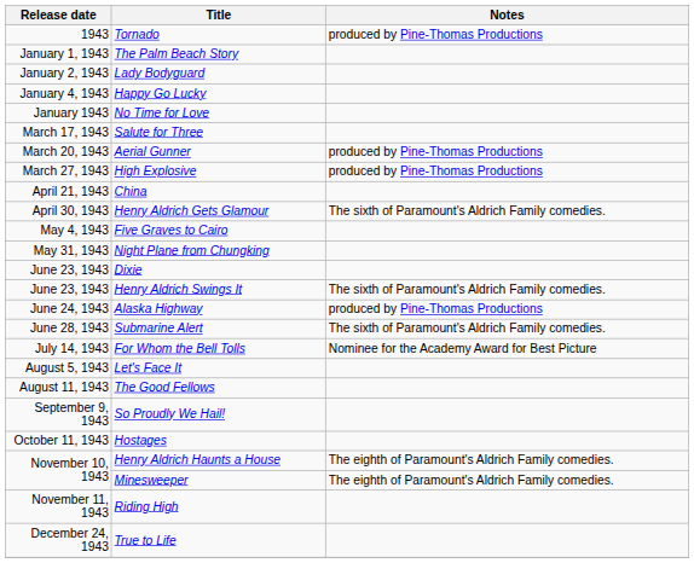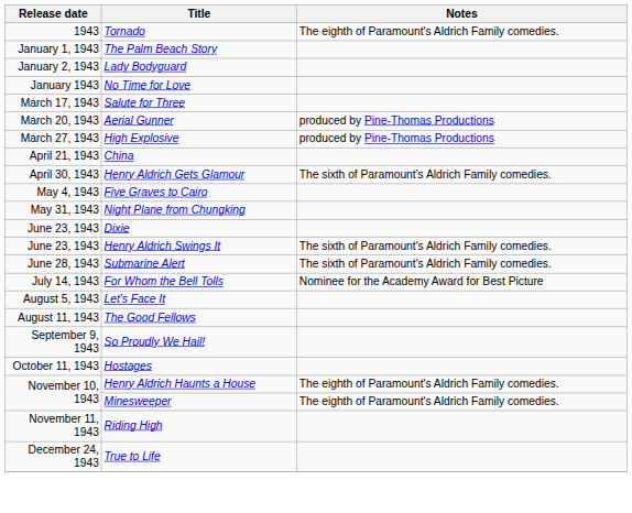 <table class="wikitable sortable" style="width:100%;">
 <tr>
 <th scope="col" style="width:130px;">Release date</th>
 <th>Title</th>
 <th>Notes</th>
 </tr>
 <tr>
 <td style="text-align:right;">1943</td>
 <td><em><a href='#'>Tornado</a></em></td>
-<td>produced by <a href='#'>Pine-Thomas Productions</a></td>
+<td>The eighth of Paramount's Aldrich Family comedies.</td>
 </tr>
 <tr>
 <td style="text-align:right;">January 1, 1943</td>
 <td><em><a href='#'>The Palm Beach Story</a></em></td>
 <td></td>
 </tr>
 <tr>
 <td style="text-align:right;">January 2, 1943</td>
 <td><em><a href='#'>Lady Bodyguard</a></em></td>
-<td></td>
-</tr>
-<tr>
-<td style="text-align:right;">January 4, 1943</td>
-<td><em><a href='#'>Happy Go Lucky</a></em></td>
 <td></td>
 </tr>
 <tr>
 <td style="text-align:right;">January 1943</td>
 <td><em><a href='#'>No Time for Love</a></em></td>
 <td></td>
 </tr>
 <tr>
 <td style="text-align:right;">March 17, 1943</td>
 <td><em><a href='#'>Salute for Three</a></em></td>
 <td></td>
 </tr>
 <tr>
 <td style="text-align:right;">March 20, 1943</td>
 <td><em><a href='#'>Aerial Gunner</a></em></td>
 <td>produced by <a href='#'>Pine-Thomas Productions</a></td>
 </tr>
 <tr>
 <td style="text-align:right;">March 27, 1943</td>
 <td><em><a href='#'>High Explosive</a></em></td>
 <td>produced by <a href='#'>Pine-Thomas Productions</a></td>
 </tr>
 <tr>
 <td style="text-align:right;">April 21, 1943</td>
 <td><em><a href='#'>China</a></em></td>
 <td></td>
 </tr>
 <tr>
 <td style="text-align:right;">April 30, 1943</td>
 <td><em><a href='#'>Henry Aldrich Gets Glamour</a></em></td>
 <td>The sixth of Paramount's Aldrich Family comedies.</td>
 </tr>
 <tr>
 <td style="text-align:right;">May 4, 1943</td>
 <td><em><a href='#'>Five Graves to Cairo</a></em></td>
 <td></td>
 </tr>
 <tr>
 <td style="text-align:right;">May 31, 1943</td>
 <td><em><a href='#'>Night Plane from Chungking</a></em></td>
 <td></td>
 </tr>
 <tr>
 <td style="text-align:right;">June 23, 1943</td>
 <td><em><a href='#'>Dixie</a></em></td>
 <td></td>
 </tr>
 <tr>
 <td style="text-align:right;">June 23, 1943</td>
 <td><em><a href='#'>Henry Aldrich Swings It</a></em></td>
 <td>The sixth of Paramount's Aldrich Family comedies.</td>
 </tr>
 <tr>
-<td style="text-align:right;">June 24, 1943</td>
-<td><em><a href='#'>Alaska Highway</a></em></td>
-<td>produced by <a href='#'>Pine-Thomas Productions</a></td>
-</tr>
-<tr>
 <td style="text-align:right;">June 28, 1943</td>
 <td><em><a href='#'>Submarine Alert</a></em></td>
 <td>The sixth of Paramount's Aldrich Family comedies.</td>
 </tr>
 <tr>
 <td style="text-align:right;">July 14, 1943</td>
 <td><em><a href='#'>For Whom the Bell Tolls</a></em></td>
 <td>Nominee for the Academy Award for Best Picture</td>
 </tr>
 <tr>
 <td style="text-align:right;">August 5, 1943</td>
 <td><em><a href='#'>Let's Face It</a></em></td>
 <td></td>
 </tr>
 <tr>
 <td style="text-align:right;">August 11, 1943</td>
 <td><em><a href='#'>The Good Fellows</a></em></td>
 <td></td>
 </tr>
 <tr>
 <td style="text-align:right;">September 9, 1943</td>
 <td><em><a href='#'>So Proudly We Hail!</a></em></td>
 <td></td>
 </tr>
 <tr>
 <td style="text-align:right;">October 11, 1943</td>
 <td><em><a href='#'>Hostages</a></em></td>
 <td></td>
 </tr>
 <tr>
 <td style="text-align:right;" rowspan="2">November 10, 1943</td>
 <td><em><a href='#'>Henry Aldrich Haunts a House</a></em></td>
 <td>The eighth of Paramount's Aldrich Family comedies.</td>
 </tr>
 <tr>
 <td><em><a href='#'>Minesweeper</a></em></td>
 <td>The eighth of Paramount's Aldrich Family comedies.</td>
 </tr>
 <tr>
 <td style="text-align:right;">November 11, 1943</td>
 <td><em><a href='#'>Riding High</a></em></td>
 <td></td>
 </tr>
 <tr>
 <td style="text-align:right;">December 24, 1943</td>
 <td><em><a href='#'>True to Life</a></em></td>
 <td></td>
 </tr>
 <tr>
 </tr>
 </table>
